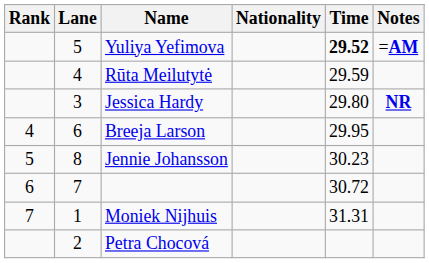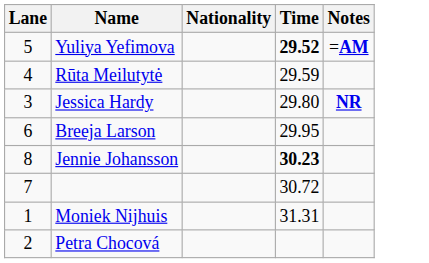 <table class="wikitable sortable" style="text-align:center">
 <tr>
-<th>Rank</th>
 <th>Lane</th>
 <th>Name</th>
 <th>Nationality</th>
 <th>Time</th>
 <th>Notes</th>
 </tr>
 <tr>
-<td></td>
 <td>5</td>
 <td align=left><a href='#'>Yuliya Yefimova</a></td>
 <td align=left></td>
 <td><strong>29.52</strong></td>
 <td>=<strong><a href='#'>AM</a></strong></td>
 </tr>
 <tr>
-<td></td>
 <td>4</td>
 <td align=left><a href='#'>Rūta Meilutytė</a></td>
 <td align=left></td>
 <td>29.59</td>
 <td></td>
 </tr>
 <tr>
-<td></td>
 <td>3</td>
 <td align=left><a href='#'>Jessica Hardy</a></td>
 <td align=left></td>
 <td>29.80</td>
 <td><strong><a href='#'>NR</a></strong></td>
 </tr>
 <tr>
-<td>4</td>
 <td>6</td>
 <td align=left><a href='#'>Breeja Larson</a></td>
 <td align=left></td>
 <td>29.95</td>
 <td></td>
 </tr>
 <tr>
-<td>5</td>
 <td>8</td>
 <td align=left><a href='#'>Jennie Johansson</a></td>
 <td align=left></td>
-<td>30.23</td>
+<td><strong>30.23</strong></td>
 <td></td>
 </tr>
 <tr>
-<td>6</td>
 <td>7</td>
 <td align=left></td>
 <td align=left></td>
 <td>30.72</td>
 <td></td>
 </tr>
 <tr>
-<td>7</td>
 <td>1</td>
 <td align=left><a href='#'>Moniek Nijhuis</a></td>
 <td align=left></td>
 <td>31.31</td>
 <td></td>
 </tr>
 <tr>
-<td></td>
 <td>2</td>
 <td align=left><a href='#'>Petra Chocová</a></td>
 <td align=left></td>
 <td></td>
 <td></td>
 </tr>
 </table>
